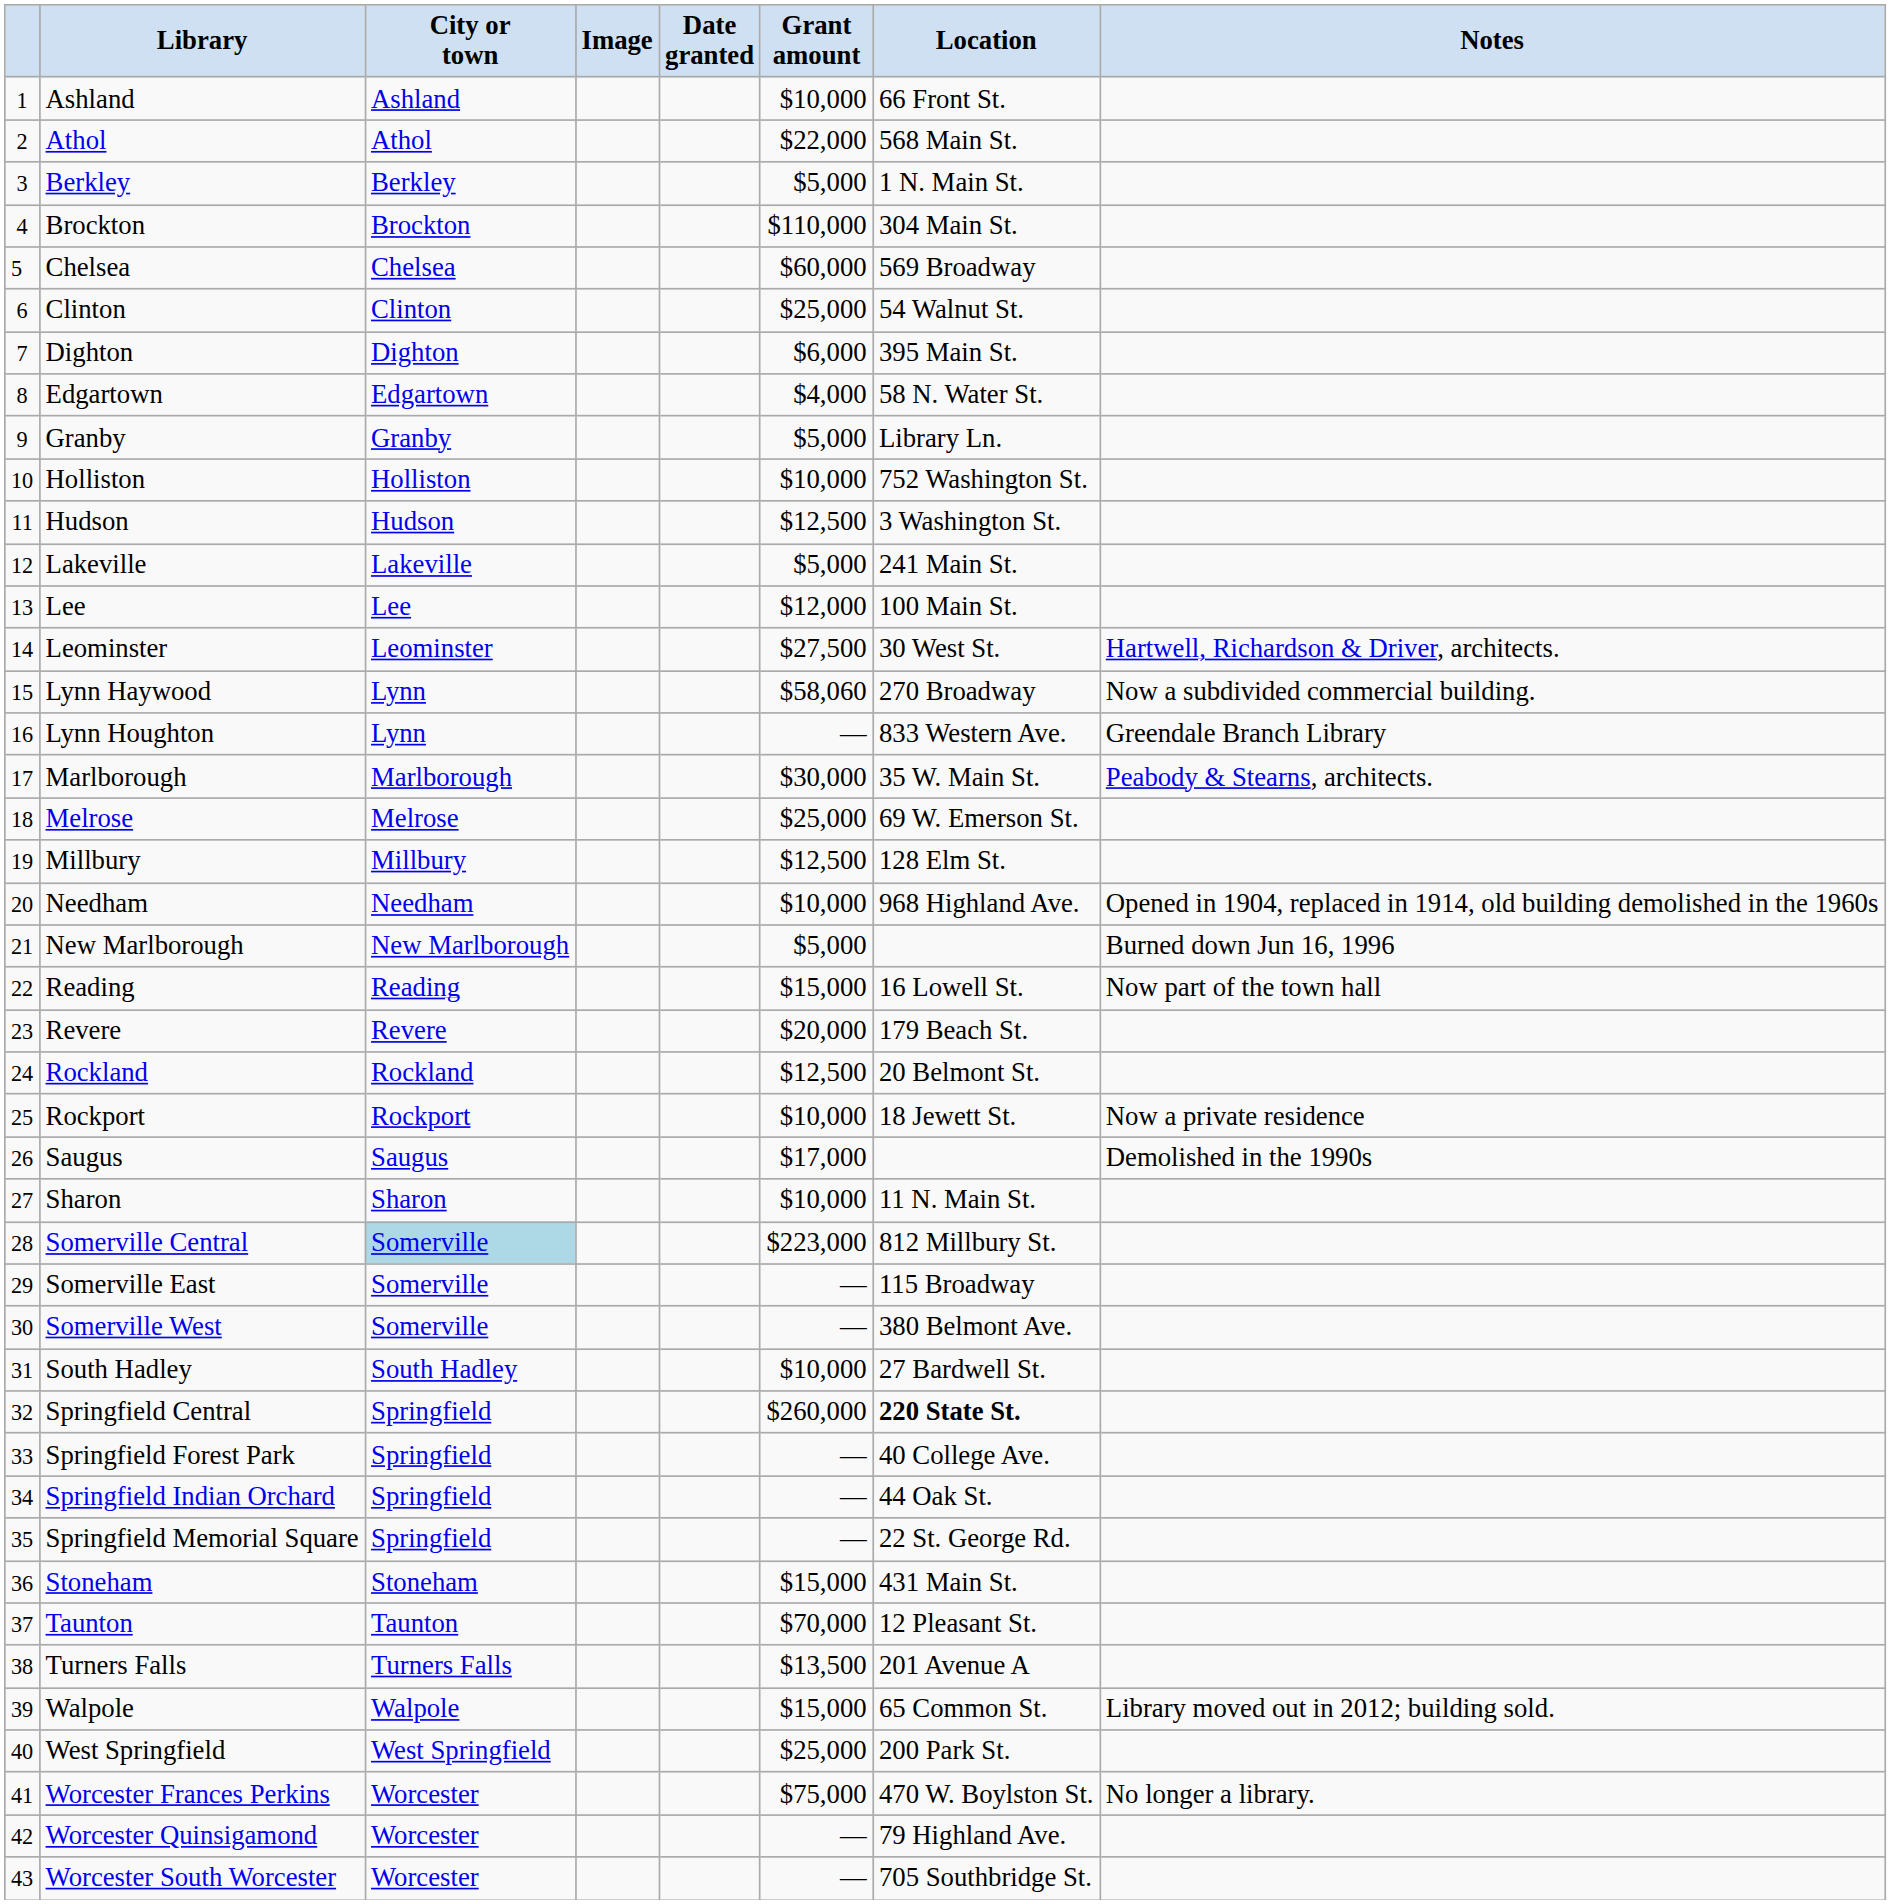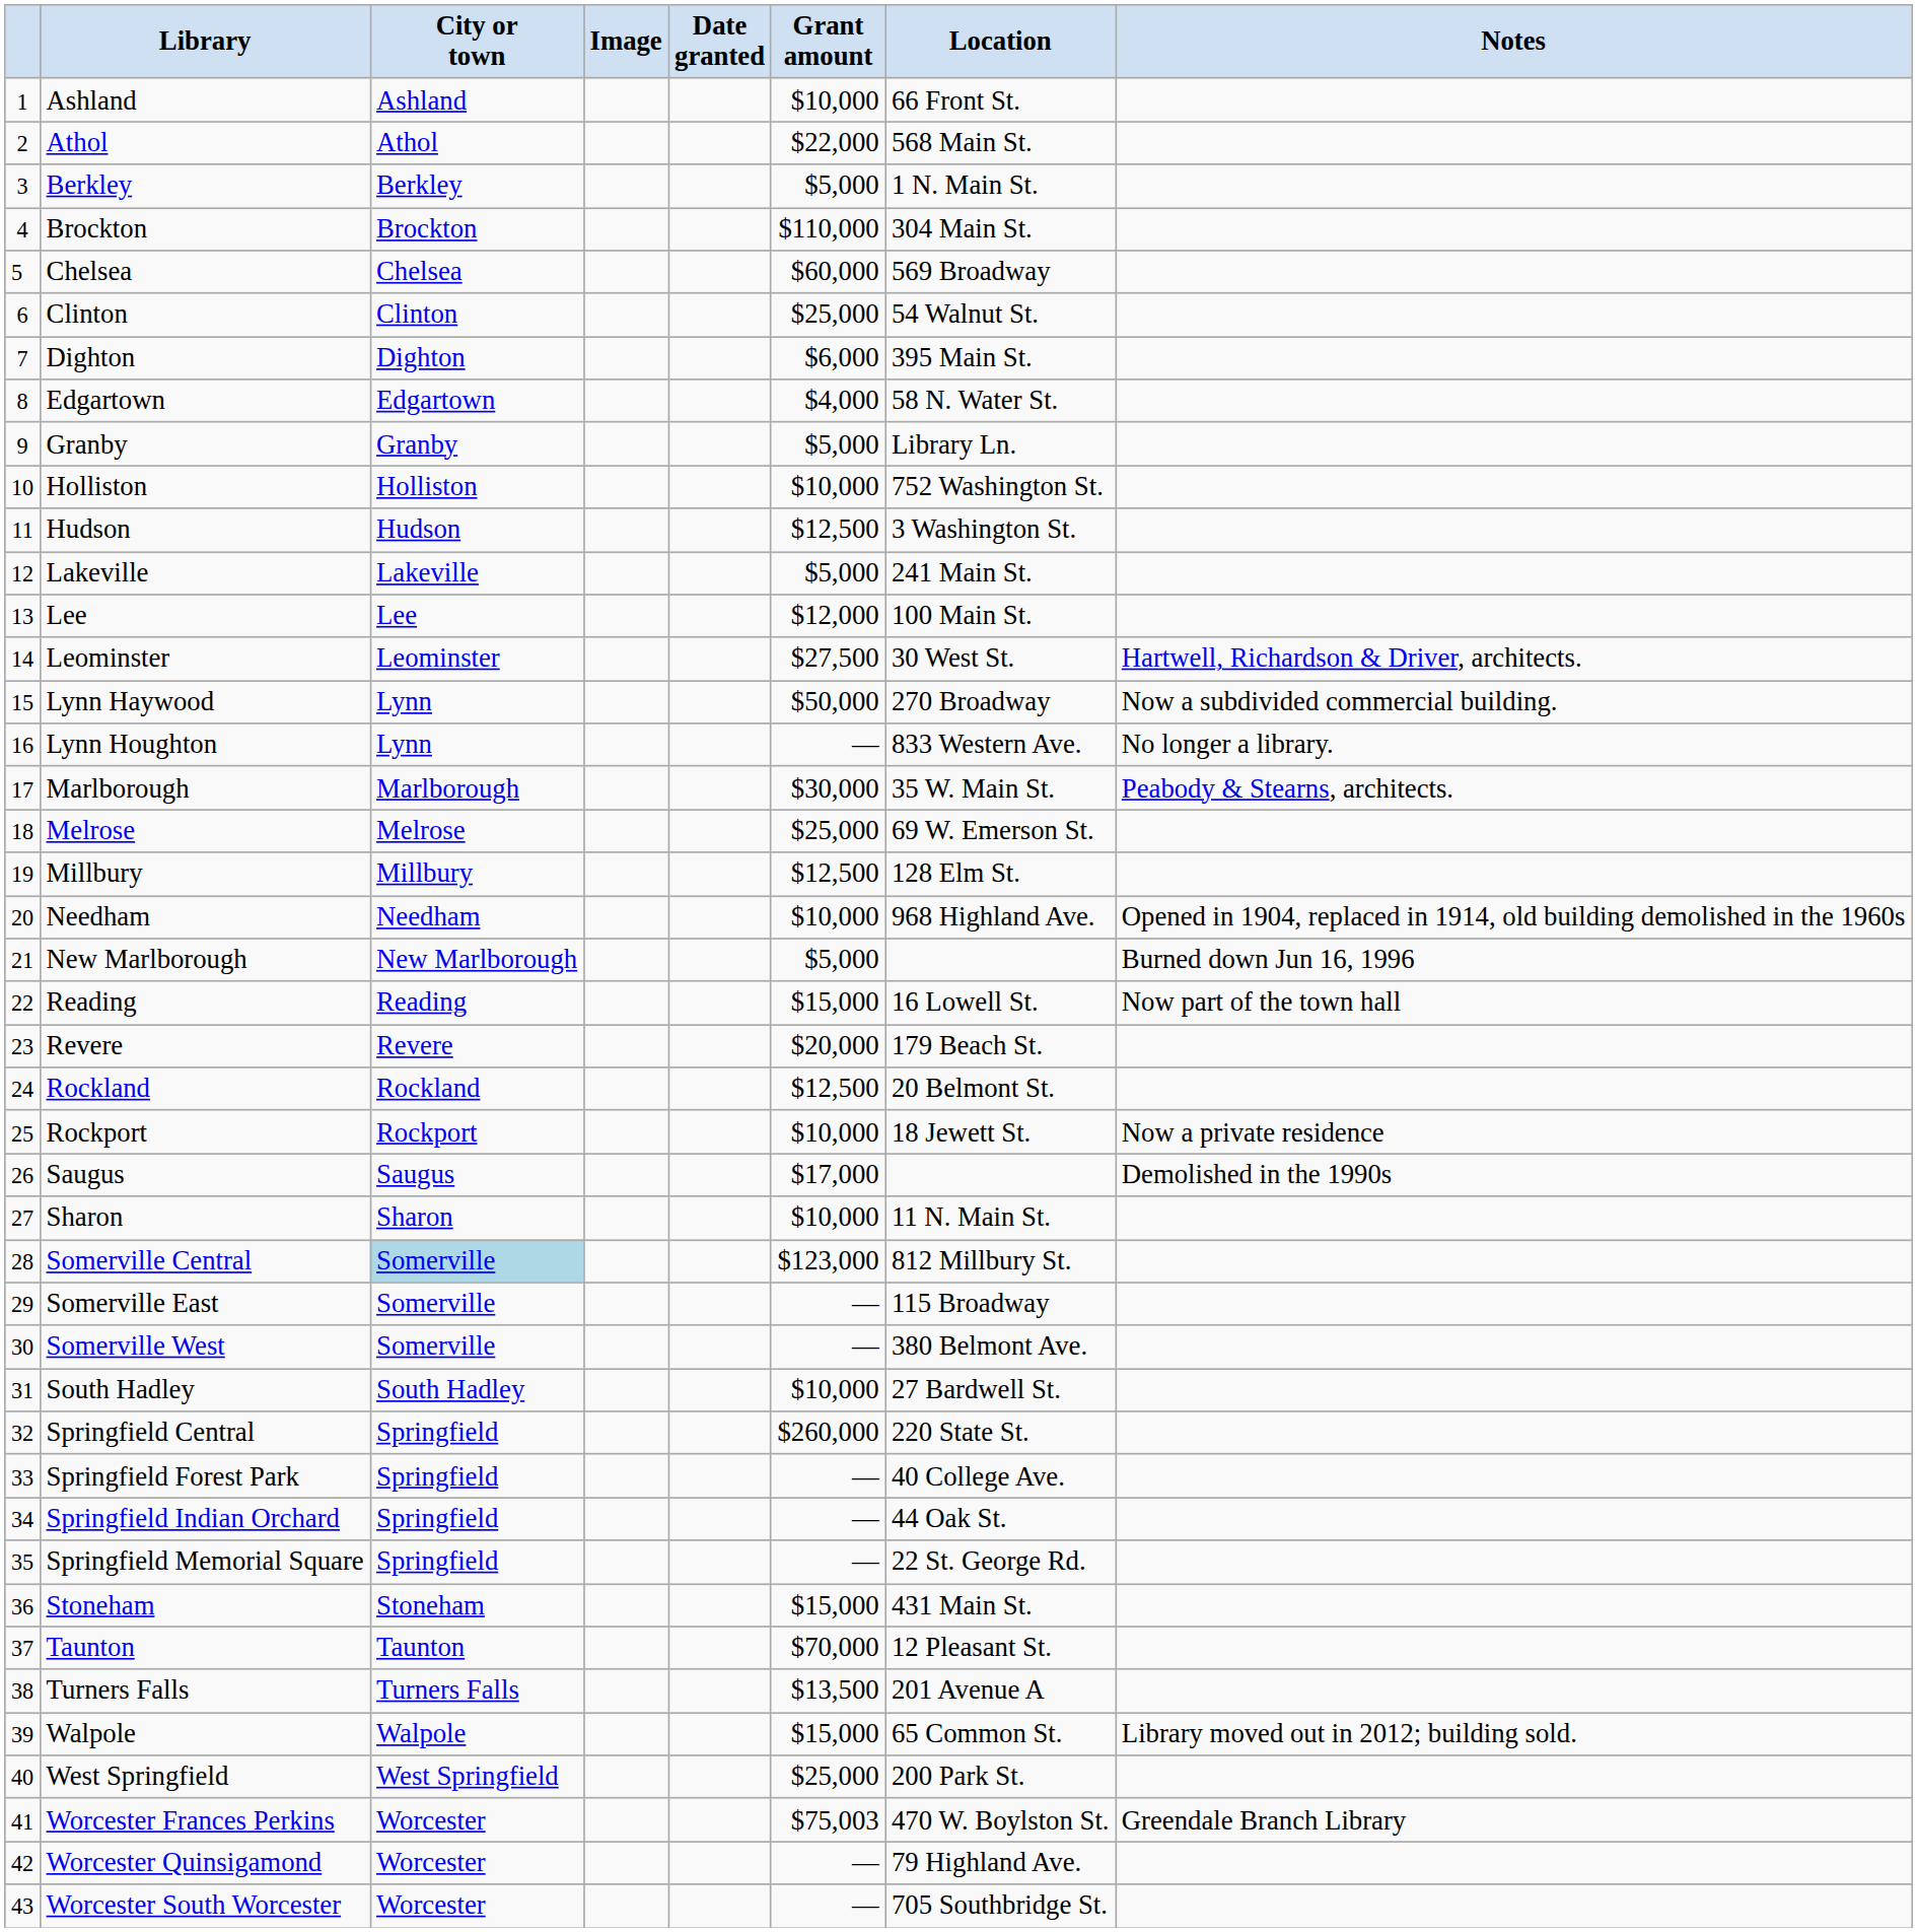 <table class="wikitable sortable" align="center">
 <tr>
 <th style="background-color:#CEE0F2;"></th>
 <th style="background-color:#CEE0F2;">Library</th>
 <th style="background-color:#CEE0F2;">City or<br>town</th>
 <th style="background-color:#CEE0F2;" class="unsortable">Image</th>
 <th style="background-color:#CEE0F2;">Date<br>granted</th>
 <th style="background-color:#CEE0F2;">Grant<br>amount</th>
 <th style="background-color:#CEE0F2;">Location</th>
 <th style="background-color:#CEE0F2;" class="unsortable">Notes</th>
 </tr>
 <tr ->
 <td align=center><small>1</small></td>
 <td>Ashland</td>
 <td><a href='#'>Ashland</a></td>
 <td></td>
 <td></td>
 <td align=right>$10,000</td>
 <td>66 Front St.</td>
 <td></td>
 </tr>
 <tr ->
 <td align=center><small>2</small></td>
 <td><a href='#'>Athol</a></td>
 <td><a href='#'>Athol</a></td>
 <td></td>
 <td></td>
 <td align=right>$22,000</td>
 <td>568 Main St.</td>
 <td></td>
 </tr>
 <tr ->
 <td align=center><small>3</small></td>
 <td><a href='#'>Berkley</a></td>
 <td><a href='#'>Berkley</a></td>
 <td></td>
 <td></td>
 <td align=right>$5,000</td>
 <td>1 N. Main St.</td>
 <td></td>
 </tr>
 <tr ->
 <td align=center><small>4</small></td>
 <td>Brockton</td>
 <td><a href='#'>Brockton</a></td>
 <td></td>
 <td></td>
 <td align=right>$110,000</td>
 <td>304 Main St.</td>
 <td></td>
 </tr>
 <tr ->
 <td><small>5</small></td>
 <td>Chelsea</td>
 <td><a href='#'>Chelsea</a></td>
 <td></td>
 <td></td>
 <td align=right>$60,000</td>
 <td>569 Broadway</td>
 <td></td>
 </tr>
 <tr ->
 <td align=center><small>6</small></td>
 <td>Clinton</td>
 <td><a href='#'>Clinton</a></td>
 <td></td>
 <td></td>
 <td align=right>$25,000</td>
 <td>54 Walnut St.</td>
 <td></td>
 </tr>
 <tr ->
 <td align=center><small>7</small></td>
 <td>Dighton</td>
 <td><a href='#'>Dighton</a></td>
 <td></td>
 <td></td>
 <td align=right>$6,000</td>
 <td>395 Main St.</td>
 <td></td>
 </tr>
 <tr ->
 <td align=center><small>8</small></td>
 <td>Edgartown</td>
 <td><a href='#'>Edgartown</a></td>
 <td></td>
 <td></td>
 <td align=right>$4,000</td>
 <td>58 N. Water St.</td>
 <td></td>
 </tr>
 <tr ->
 <td align=center><small>9</small></td>
 <td>Granby</td>
 <td><a href='#'>Granby</a></td>
 <td></td>
 <td></td>
 <td align=right>$5,000</td>
 <td>Library Ln.</td>
 <td></td>
 </tr>
 <tr ->
 <td><small>10</small></td>
 <td>Holliston</td>
 <td><a href='#'>Holliston</a></td>
 <td></td>
 <td></td>
 <td align=right>$10,000</td>
 <td>752 Washington St.</td>
 <td></td>
 </tr>
 <tr ->
 <td align=center><small>11</small></td>
 <td>Hudson</td>
 <td><a href='#'>Hudson</a></td>
 <td></td>
 <td></td>
 <td align=right>$12,500</td>
 <td>3 Washington St.</td>
 <td></td>
 </tr>
 <tr ->
 <td align=center><small>12</small></td>
 <td>Lakeville</td>
 <td><a href='#'>Lakeville</a></td>
 <td></td>
 <td></td>
 <td align=right>$5,000</td>
 <td>241 Main St.</td>
 <td></td>
 </tr>
 <tr ->
 <td align=center><small>13</small></td>
 <td>Lee</td>
 <td><a href='#'>Lee</a></td>
 <td></td>
 <td></td>
 <td align=right>$12,000</td>
 <td>100 Main St.</td>
 <td></td>
 </tr>
 <tr ->
 <td><small>14</small></td>
 <td>Leominster</td>
 <td><a href='#'>Leominster</a></td>
 <td></td>
 <td></td>
 <td align=right>$27,500</td>
 <td>30 West St.</td>
 <td><a href='#'>Hartwell, Richardson & Driver</a>, architects.</td>
 </tr>
 <tr ->
 <td align=center><small>15</small></td>
 <td>Lynn Haywood</td>
 <td><a href='#'>Lynn</a></td>
 <td></td>
 <td></td>
-<td align=right>$58,060</td>
+<td align=right>$50,000</td>
 <td>270 Broadway</td>
 <td>Now a subdivided commercial building.</td>
 </tr>
 <tr ->
 <td align=center><small>16</small></td>
 <td>Lynn Houghton</td>
 <td><a href='#'>Lynn</a></td>
 <td></td>
 <td></td>
 <td align=right>—</td>
 <td>833 Western Ave.</td>
-<td>Greendale Branch Library</td>
+<td>No longer a library.</td>
 </tr>
 <tr ->
 <td><small>17</small></td>
 <td>Marlborough</td>
 <td><a href='#'>Marlborough</a></td>
 <td></td>
 <td></td>
 <td align=right>$30,000</td>
 <td>35 W. Main St.</td>
 <td><a href='#'>Peabody & Stearns</a>, architects.</td>
 </tr>
 <tr ->
 <td><small>18</small></td>
 <td><a href='#'>Melrose</a></td>
 <td><a href='#'>Melrose</a></td>
 <td></td>
 <td></td>
 <td align=right>$25,000</td>
 <td>69 W. Emerson St.</td>
 <td></td>
 </tr>
 <tr ->
 <td align=center><small>19</small></td>
 <td>Millbury</td>
 <td><a href='#'>Millbury</a></td>
 <td></td>
 <td></td>
 <td align=right>$12,500</td>
 <td>128 Elm St.</td>
 <td></td>
 </tr>
 <tr ->
 <td align=center><small>20</small></td>
 <td>Needham</td>
 <td><a href='#'>Needham</a></td>
 <td></td>
 <td></td>
 <td align=right>$10,000</td>
 <td>968 Highland Ave.</td>
 <td>Opened in 1904, replaced in 1914, old building demolished in the 1960s</td>
 </tr>
 <tr ->
 <td align=center><small>21</small></td>
 <td>New Marlborough</td>
 <td><a href='#'>New Marlborough</a></td>
 <td></td>
 <td></td>
 <td align=right>$5,000</td>
 <td></td>
 <td>Burned down Jun 16, 1996</td>
 </tr>
 <tr ->
 <td><small>22</small></td>
 <td>Reading</td>
 <td><a href='#'>Reading</a></td>
 <td></td>
 <td></td>
 <td align=right>$15,000</td>
 <td>16 Lowell St.</td>
 <td>Now part of the town hall</td>
 </tr>
 <tr ->
 <td align=center><small>23</small></td>
 <td>Revere</td>
 <td><a href='#'>Revere</a></td>
 <td></td>
 <td></td>
 <td align=right>$20,000</td>
 <td>179 Beach St.</td>
 <td></td>
 </tr>
 <tr ->
 <td><small>24</small></td>
 <td><a href='#'>Rockland</a></td>
 <td><a href='#'>Rockland</a></td>
 <td></td>
 <td></td>
 <td align=right>$12,500</td>
 <td>20 Belmont St.</td>
 <td></td>
 </tr>
 <tr ->
 <td><small>25</small></td>
 <td>Rockport</td>
 <td><a href='#'>Rockport</a></td>
 <td></td>
 <td></td>
 <td align=right>$10,000</td>
 <td>18 Jewett St.</td>
 <td>Now a private residence</td>
 </tr>
 <tr ->
 <td align=center><small>26</small></td>
 <td>Saugus</td>
 <td><a href='#'>Saugus</a></td>
 <td></td>
 <td></td>
 <td align=right>$17,000</td>
 <td></td>
 <td>Demolished in the 1990s</td>
 </tr>
 <tr ->
 <td><small>27</small></td>
 <td>Sharon</td>
 <td><a href='#'>Sharon</a></td>
 <td></td>
 <td></td>
 <td align=right>$10,000</td>
 <td>11 N. Main St.</td>
 <td></td>
 </tr>
 <tr ->
 <td><small>28</small></td>
 <td><a href='#'>Somerville Central</a></td>
 <td style="background: lightblue;"><a href='#'>Somerville</a></td>
 <td></td>
 <td></td>
-<td align=right>$223,000</td>
+<td align=right>$123,000</td>
 <td>812 Millbury St.</td>
 <td></td>
 </tr>
 <tr ->
 <td align=center><small>29</small></td>
 <td>Somerville East</td>
 <td><a href='#'>Somerville</a></td>
 <td></td>
 <td></td>
 <td align=right>—</td>
 <td>115 Broadway</td>
 <td></td>
 </tr>
 <tr ->
 <td><small>30</small></td>
 <td><a href='#'>Somerville West</a></td>
 <td><a href='#'>Somerville</a></td>
 <td></td>
 <td></td>
 <td align=right>—</td>
 <td>380 Belmont Ave.</td>
 <td></td>
 </tr>
 <tr ->
 <td align=center><small>31</small></td>
 <td>South Hadley</td>
 <td><a href='#'>South Hadley</a></td>
 <td></td>
 <td></td>
 <td align=right>$10,000</td>
 <td>27 Bardwell St.</td>
 <td></td>
 </tr>
 <tr ->
 <td><small>32</small></td>
 <td>Springfield Central</td>
 <td><a href='#'>Springfield</a></td>
 <td></td>
 <td></td>
 <td align=right>$260,000</td>
-<td><strong>220 State St.</strong></td>
+<td>220 State St.</td>
 <td></td>
 </tr>
 <tr ->
 <td align=center><small>33</small></td>
 <td>Springfield Forest Park</td>
 <td><a href='#'>Springfield</a></td>
 <td></td>
 <td></td>
 <td align=right>—</td>
 <td>40 College Ave.</td>
 <td></td>
 </tr>
 <tr ->
 <td><small>34</small></td>
 <td><a href='#'>Springfield Indian Orchard</a></td>
 <td><a href='#'>Springfield</a></td>
 <td></td>
 <td></td>
 <td align=right>—</td>
 <td>44 Oak St.</td>
 <td></td>
 </tr>
 <tr ->
 <td><small>35</small></td>
 <td>Springfield Memorial Square</td>
 <td><a href='#'>Springfield</a></td>
 <td></td>
 <td></td>
 <td align=right>—</td>
 <td>22 St. George Rd.</td>
 <td></td>
 </tr>
 <tr ->
 <td><small>36</small></td>
 <td><a href='#'>Stoneham</a></td>
 <td><a href='#'>Stoneham</a></td>
 <td></td>
 <td></td>
 <td align=right>$15,000</td>
 <td>431 Main St.</td>
 <td></td>
 </tr>
 <tr ->
 <td><small>37</small></td>
 <td><a href='#'>Taunton</a></td>
 <td><a href='#'>Taunton</a></td>
 <td></td>
 <td></td>
 <td align=right>$70,000</td>
 <td>12 Pleasant St.</td>
 <td></td>
 </tr>
 <tr ->
 <td><small>38</small></td>
 <td>Turners Falls</td>
 <td><a href='#'>Turners Falls</a></td>
 <td></td>
 <td></td>
 <td align=right>$13,500</td>
 <td>201 Avenue A</td>
 <td></td>
 </tr>
 <tr ->
 <td align=center><small>39</small></td>
 <td>Walpole</td>
 <td><a href='#'>Walpole</a></td>
 <td></td>
 <td></td>
 <td align=right>$15,000</td>
 <td>65 Common St.</td>
 <td>Library moved out in 2012; building sold.</td>
 </tr>
 <tr ->
 <td align=center><small>40</small></td>
 <td>West Springfield</td>
 <td><a href='#'>West Springfield</a></td>
 <td></td>
 <td></td>
 <td align=right>$25,000</td>
 <td>200 Park St.</td>
 <td></td>
 </tr>
 <tr ->
 <td><small>41</small></td>
 <td><a href='#'>Worcester Frances Perkins</a></td>
 <td><a href='#'>Worcester</a></td>
 <td></td>
 <td></td>
-<td align=right>$75,000</td>
+<td align=right>$75,003</td>
 <td>470 W. Boylston St.</td>
-<td>No longer a library.</td>
+<td>Greendale Branch Library</td>
 </tr>
 <tr ->
 <td><small>42</small></td>
 <td><a href='#'>Worcester Quinsigamond</a></td>
 <td><a href='#'>Worcester</a></td>
 <td></td>
 <td></td>
 <td align=right>—</td>
 <td>79 Highland Ave.</td>
 <td></td>
 </tr>
 <tr ->
 <td><small>43</small></td>
 <td><a href='#'>Worcester South Worcester</a></td>
 <td><a href='#'>Worcester</a></td>
 <td></td>
 <td></td>
 <td align=right>—</td>
 <td>705 Southbridge St.</td>
 <td></td>
 </tr>
 </table>
